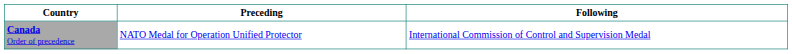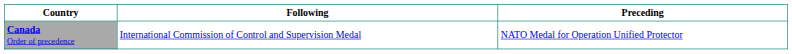 <table border="2" cellpadding="4" cellspacing="0" style="margin: 1em 1em 1em 0; background:white; border: 1px #01796F solid; border-collapse: collapse; width:100%">
 <tr bgcolor="white">
 <td align="center"><strong>Country</strong></td>
+<td align="center"><strong>Following</strong></td>
 <td align="center"><strong>Preceding</strong></td>
-<td align="center"><strong>Following</strong></td>
 </tr>
 <tr>
 <td bgcolor="#A9A9A9"> <strong><a href='#'><span>Canada</span></a></strong><br><small><a href='#'><span>Order of precedence</span></a></small></td>
+<td><a href='#'>International Commission of Control and Supervision Medal</a></td>
 <td><a href='#'>NATO Medal for Operation Unified Protector</a></td>
-<td><a href='#'>International Commission of Control and Supervision Medal</a></td>
 </tr>
 </table>
